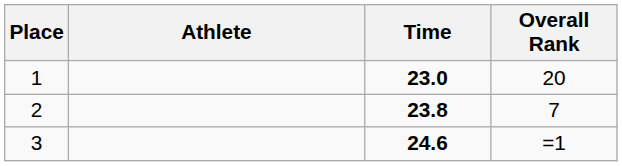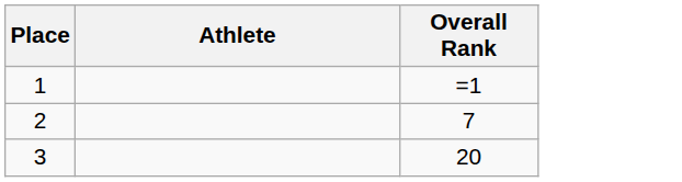 <table class=wikitable style="text-align:center">
 <tr>
 <th width=20>Place</th>
 <th width=220>Athlete</th>
-<th width=90>Time</th>
 <th width=90>Overall Rank</th>
 </tr>
 <tr>
 <td>1</td>
 <td align=left></td>
-<td><strong>23.0</strong></td>
-<td>20</td>
+<td>=1</td>
 </tr>
 <tr>
 <td>2</td>
 <td align=left></td>
-<td><strong>23.8</strong></td>
 <td>7</td>
 </tr>
 <tr>
 <td>3</td>
 <td align=left></td>
-<td><strong>24.6</strong></td>
-<td>=1</td>
+<td>20</td>
 </tr>
 </table>
